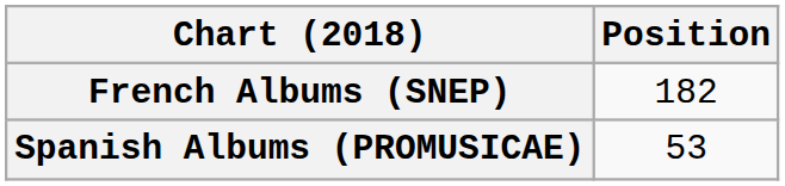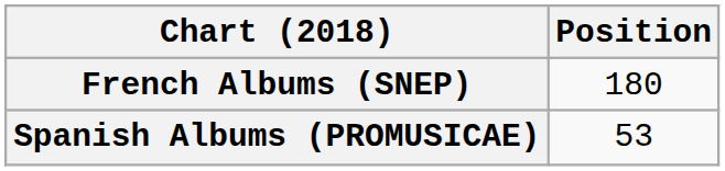 <table class="wikitable plainrowheaders" style="text-align:center">
 <tr>
 <th scope="col">Chart (2018)</th>
 <th scope="col">Position</th>
 </tr>
 <tr>
 <th scope="row">French Albums (SNEP)</th>
-<td>182</td>
+<td>180</td>
 </tr>
 <tr>
 <th scope="row">Spanish Albums (PROMUSICAE)</th>
 <td>53</td>
 </tr>
 </table>
